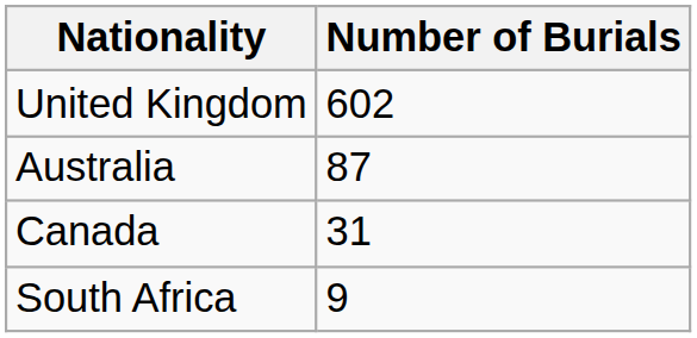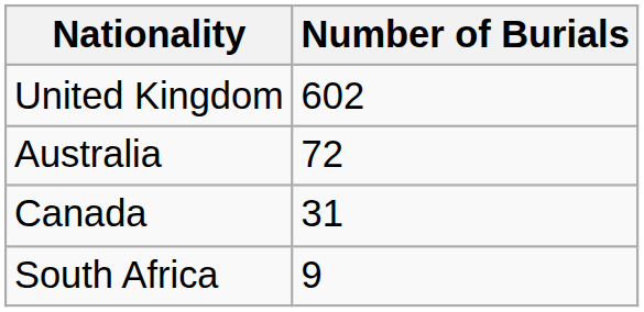 <table class="wikitable">
 <tr>
 <th>Nationality</th>
 <th>Number of Burials</th>
 </tr>
 <tr>
 <td>United Kingdom</td>
 <td>602</td>
 </tr>
 <tr>
 <td>Australia</td>
-<td>87</td>
+<td>72</td>
 </tr>
 <tr>
 <td>Canada</td>
 <td>31</td>
 </tr>
 <tr>
 <td>South Africa</td>
 <td>9</td>
 </tr>
 </table>
